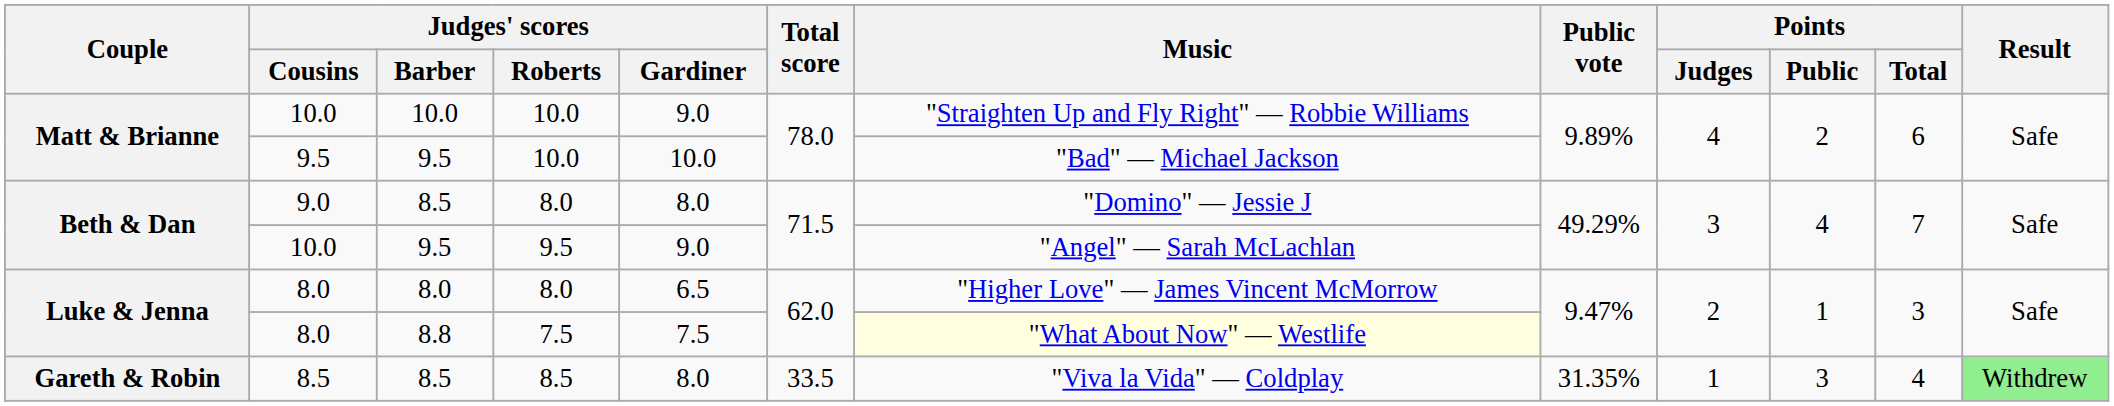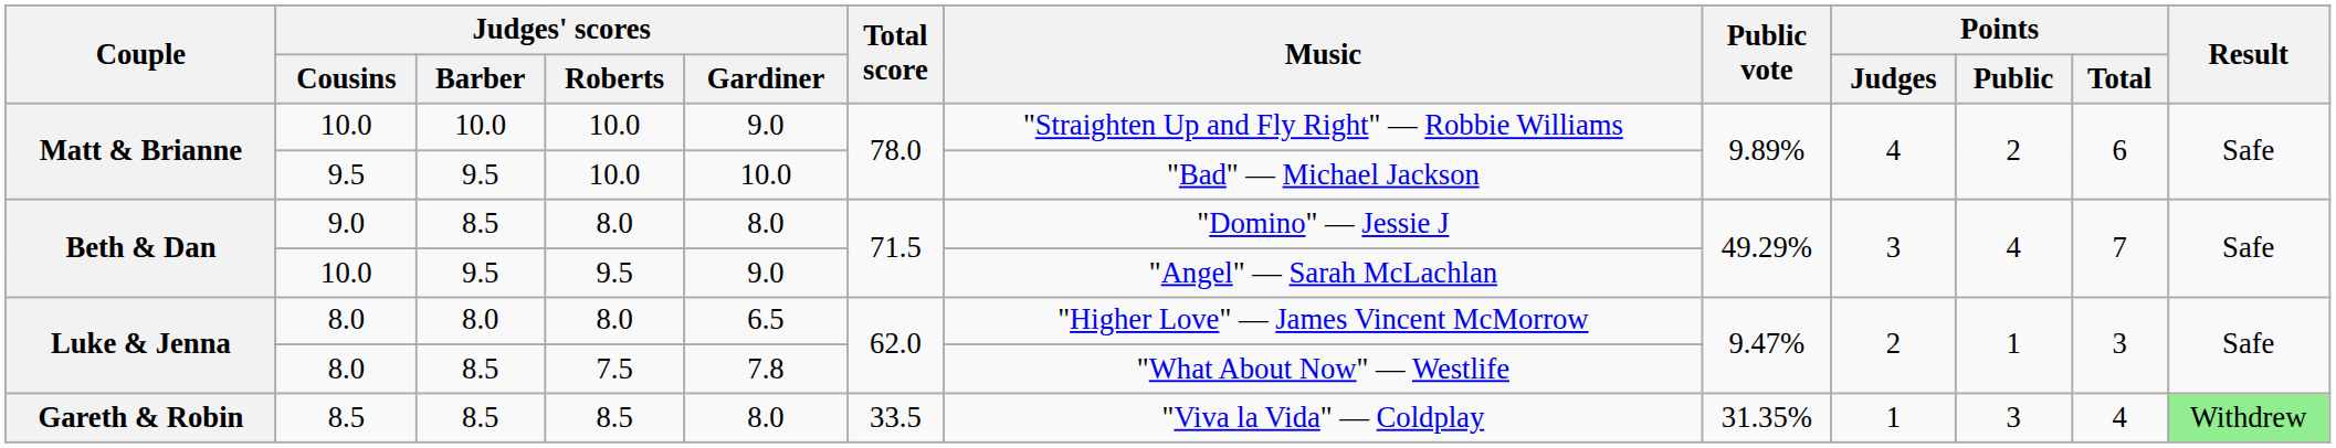 <table class="wikitable sortable" style="text-align:center; font-size:90%; width:90%">
 <tr>
 <th rowspan="2" scope="col">Couple</th>
 <th colspan="4" scope="col" class="unsortable">Judges' scores</th>
 <th rowspan="2" scope="col">Total<br>score</th>
 <th rowspan="2" scope="col" class="unsortable">Music</th>
 <th rowspan="2" scope="col">Public<br>vote</th>
 <th colspan="3" scope="col" class="unsortable">Points</th>
 <th rowspan="2" scope="col" class="unsortable">Result</th>
 </tr>
 <tr>
 <th class="unsortable">Cousins</th>
 <th class="unsortable">Barber</th>
 <th class="unsortable">Roberts</th>
 <th class="unsortable">Gardiner</th>
 <th class="unsortable">Judges</th>
 <th class="unsortable">Public</th>
 <th>Total</th>
 </tr>
 <tr>
 <th rowspan="2" scope="row">Matt & Brianne</th>
 <td>10.0</td>
 <td>10.0</td>
 <td>10.0</td>
 <td>9.0</td>
 <td rowspan="2">78.0</td>
 <td>"<a href='#'>Straighten Up and Fly Right</a>" — <a href='#'>Robbie Williams</a></td>
 <td rowspan="2">9.89%</td>
 <td rowspan="2">4</td>
 <td rowspan="2">2</td>
 <td rowspan="2">6</td>
 <td rowspan="2">Safe</td>
 </tr>
 <tr>
 <td>9.5</td>
 <td>9.5</td>
 <td>10.0</td>
 <td>10.0</td>
 <td>"<a href='#'>Bad</a>" — <a href='#'>Michael Jackson</a></td>
 </tr>
 <tr>
 <th rowspan="2" scope="row">Beth & Dan</th>
 <td>9.0</td>
 <td>8.5</td>
 <td>8.0</td>
 <td>8.0</td>
 <td rowspan="2">71.5</td>
 <td>"<a href='#'>Domino</a>" — <a href='#'>Jessie J</a></td>
 <td rowspan="2">49.29%</td>
 <td rowspan="2">3</td>
 <td rowspan="2">4</td>
 <td rowspan="2">7</td>
 <td rowspan="2">Safe</td>
 </tr>
 <tr>
 <td>10.0</td>
 <td>9.5</td>
 <td>9.5</td>
 <td>9.0</td>
 <td>"<a href='#'>Angel</a>" — <a href='#'>Sarah McLachlan</a></td>
 </tr>
 <tr>
 <th rowspan="2" scope="row">Luke & Jenna</th>
 <td>8.0</td>
 <td>8.0</td>
 <td>8.0</td>
 <td>6.5</td>
 <td rowspan="2">62.0</td>
 <td>"<a href='#'>Higher Love</a>" — <a href='#'>James Vincent McMorrow</a></td>
 <td rowspan="2">9.47%</td>
 <td rowspan="2">2</td>
 <td rowspan="2">1</td>
 <td rowspan="2">3</td>
 <td rowspan="2">Safe</td>
 </tr>
 <tr>
 <td>8.0</td>
-<td>8.8</td>
+<td>8.5</td>
 <td>7.5</td>
-<td>7.5</td>
-<td style="background: lightyellow;">"<a href='#'>What About Now</a>" — <a href='#'>Westlife</a></td>
+<td>7.8</td>
+<td>"<a href='#'>What About Now</a>" — <a href='#'>Westlife</a></td>
 </tr>
 <tr>
 <th scope="row">Gareth & Robin</th>
 <td>8.5</td>
 <td>8.5</td>
 <td>8.5</td>
 <td>8.0</td>
 <td>33.5</td>
 <td>"<a href='#'>Viva la Vida</a>" — <a href='#'>Coldplay</a></td>
 <td>31.35%</td>
 <td>1</td>
 <td>3</td>
 <td>4</td>
 <td bgcolor="lightgreen">Withdrew</td>
 </tr>
 </table>
